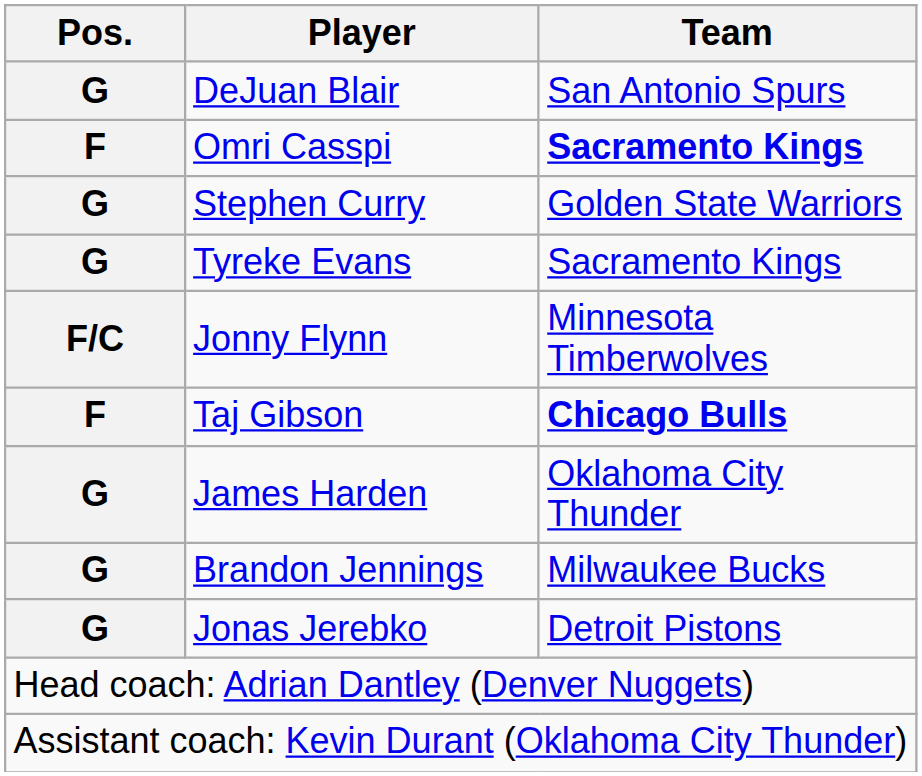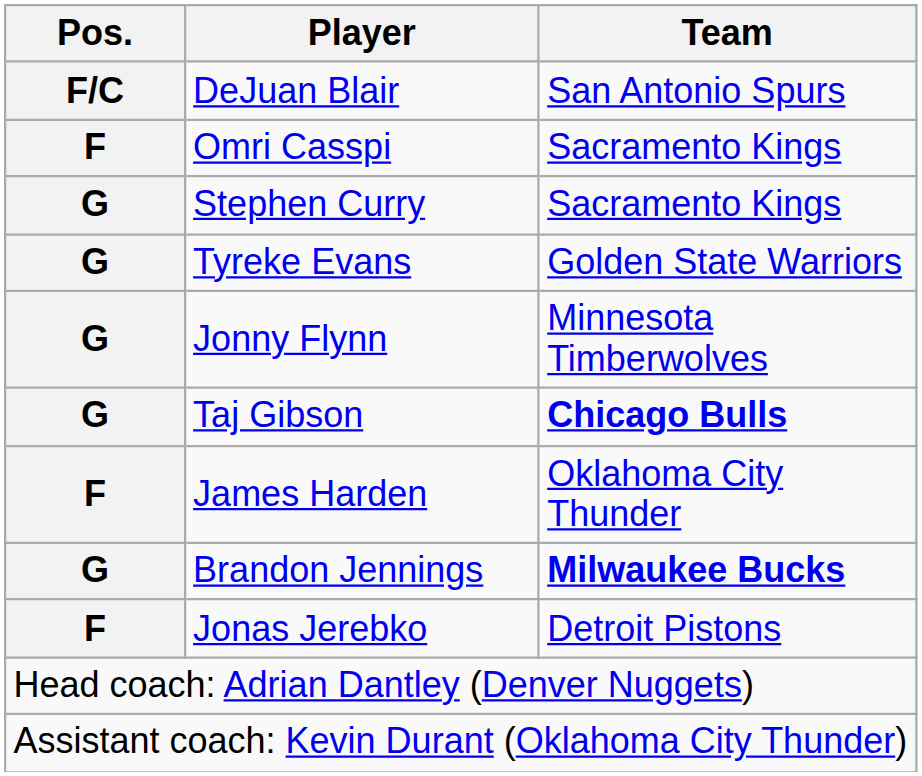 <table class="wikitable">
 <tr>
 <th>Pos.</th>
 <th style="width:150px;">Player</th>
 <th width=160>Team</th>
 </tr>
 <tr>
-<th>G</th>
+<th>F/C</th>
 <td><a href='#'>DeJuan Blair</a></td>
 <td><a href='#'>San Antonio Spurs</a></td>
 </tr>
 <tr>
 <th>F</th>
 <td><a href='#'>Omri Casspi</a></td>
-<td><strong><a href='#'>Sacramento Kings</a></strong></td>
+<td><a href='#'>Sacramento Kings</a></td>
 </tr>
 <tr>
 <th>G</th>
 <td><a href='#'>Stephen Curry</a></td>
+<td><a href='#'>Sacramento Kings</a></td>
+</tr>
+<tr>
+<th>G</th>
+<td><a href='#'>Tyreke Evans</a></td>
 <td><a href='#'>Golden State Warriors</a></td>
 </tr>
 <tr>
 <th>G</th>
-<td><a href='#'>Tyreke Evans</a></td>
-<td><a href='#'>Sacramento Kings</a></td>
-</tr>
-<tr>
-<th>F/C</th>
 <td><a href='#'>Jonny Flynn</a></td>
 <td><a href='#'>Minnesota Timberwolves</a></td>
 </tr>
 <tr>
-<th>F</th>
+<th>G</th>
 <td><a href='#'>Taj Gibson</a></td>
 <td><strong><a href='#'>Chicago Bulls</a></strong></td>
 </tr>
 <tr>
-<th>G</th>
+<th>F</th>
 <td><a href='#'>James Harden</a></td>
 <td><a href='#'>Oklahoma City Thunder</a></td>
 </tr>
 <tr>
 <th>G</th>
 <td><a href='#'>Brandon Jennings</a></td>
-<td><a href='#'>Milwaukee Bucks</a></td>
+<td><strong><a href='#'>Milwaukee Bucks</a></strong></td>
 </tr>
 <tr>
-<th>G</th>
+<th>F</th>
 <td><a href='#'>Jonas Jerebko</a></td>
 <td><a href='#'>Detroit Pistons</a></td>
 </tr>
 <tr>
 <td colspan="5">Head coach: <a href='#'>Adrian Dantley</a> (<a href='#'>Denver Nuggets</a>)</td>
 </tr>
 <tr>
 <td colspan="5">Assistant coach: <a href='#'>Kevin Durant</a> (<a href='#'>Oklahoma City Thunder</a>)</td>
 </tr>
 </table>
